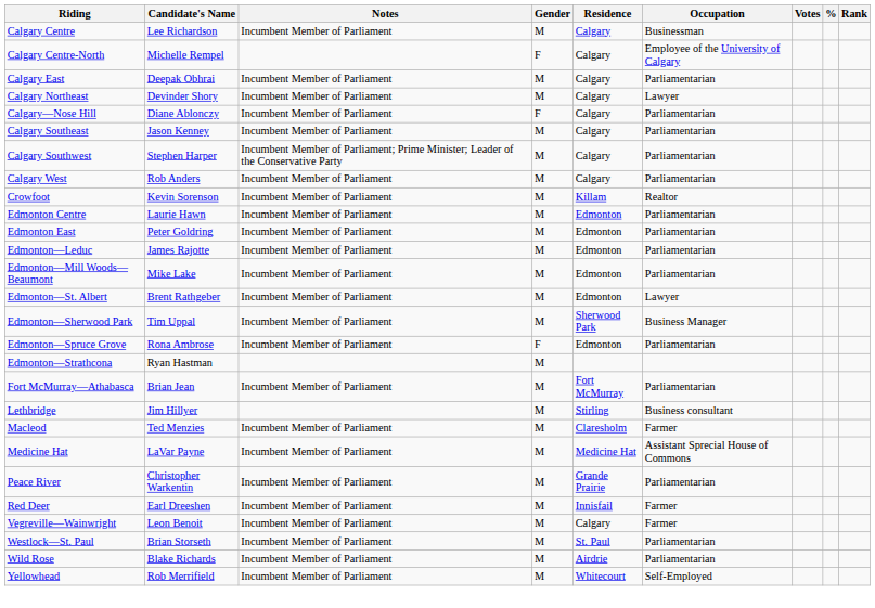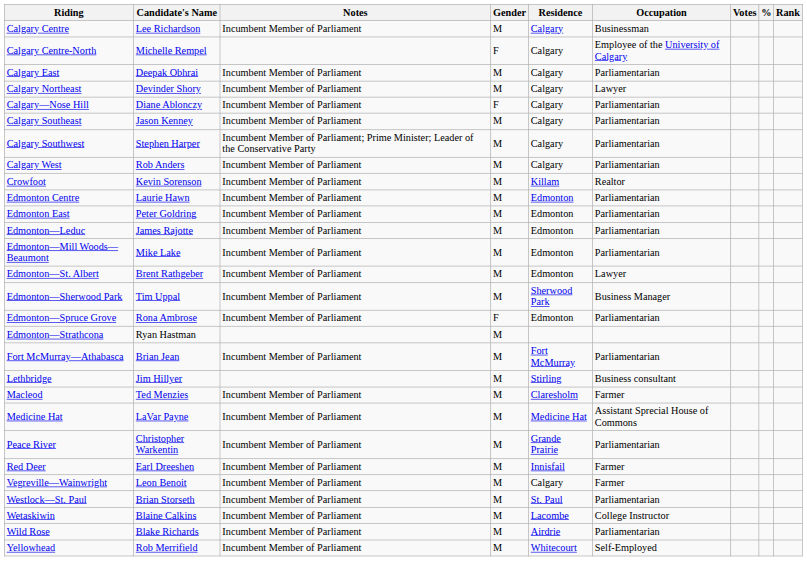 <table class="wikitable">
 <tr>
 <th>Riding<br></th>
 <th>Candidate's Name</th>
 <th>Notes</th>
 <th>Gender</th>
 <th>Residence</th>
 <th>Occupation</th>
 <th>Votes</th>
 <th>%</th>
 <th>Rank</th>
 </tr>
 <tr>
 <td><a href='#'>Calgary Centre</a></td>
 <td><a href='#'>Lee Richardson</a></td>
 <td>Incumbent Member of Parliament</td>
 <td>M</td>
 <td><a href='#'>Calgary</a></td>
 <td>Businessman</td>
 <td></td>
 <td></td>
 <td></td>
 </tr>
 <tr>
 <td><a href='#'>Calgary Centre-North</a></td>
 <td><a href='#'>Michelle Rempel</a></td>
 <td></td>
 <td>F</td>
 <td>Calgary</td>
 <td>Employee of the <a href='#'>University of Calgary</a></td>
 <td></td>
 <td></td>
 <td></td>
 </tr>
 <tr>
 <td><a href='#'>Calgary East</a></td>
 <td><a href='#'>Deepak Obhrai</a></td>
 <td>Incumbent Member of Parliament</td>
 <td>M</td>
 <td>Calgary</td>
 <td>Parliamentarian</td>
 <td></td>
 <td></td>
 <td></td>
 </tr>
 <tr>
 <td><a href='#'>Calgary Northeast</a></td>
 <td><a href='#'>Devinder Shory</a></td>
 <td>Incumbent Member of Parliament</td>
 <td>M</td>
 <td>Calgary</td>
 <td>Lawyer</td>
 <td></td>
 <td></td>
 <td></td>
 </tr>
 <tr>
 <td><a href='#'>Calgary—Nose Hill</a></td>
 <td><a href='#'>Diane Ablonczy</a></td>
 <td>Incumbent Member of Parliament</td>
 <td>F</td>
 <td>Calgary</td>
 <td>Parliamentarian</td>
 <td></td>
 <td></td>
 <td></td>
 </tr>
 <tr>
 <td><a href='#'>Calgary Southeast</a></td>
 <td><a href='#'>Jason Kenney</a></td>
 <td>Incumbent Member of Parliament</td>
 <td>M</td>
 <td>Calgary</td>
 <td>Parliamentarian</td>
 <td></td>
 <td></td>
 <td></td>
 </tr>
 <tr>
 <td><a href='#'>Calgary Southwest</a></td>
 <td><a href='#'>Stephen Harper</a></td>
 <td>Incumbent Member of Parliament; Prime Minister; Leader of the Conservative Party</td>
 <td>M</td>
 <td>Calgary</td>
 <td>Parliamentarian</td>
 <td></td>
 <td></td>
 <td></td>
 </tr>
 <tr>
 <td><a href='#'>Calgary West</a></td>
 <td><a href='#'>Rob Anders</a></td>
 <td>Incumbent Member of Parliament</td>
 <td>M</td>
 <td>Calgary</td>
 <td>Parliamentarian</td>
 <td></td>
 <td></td>
 <td></td>
 </tr>
 <tr>
 <td><a href='#'>Crowfoot</a></td>
 <td><a href='#'>Kevin Sorenson</a></td>
 <td>Incumbent Member of Parliament</td>
 <td>M</td>
 <td><a href='#'>Killam</a></td>
 <td>Realtor</td>
 <td></td>
 <td></td>
 <td></td>
 </tr>
 <tr>
 <td><a href='#'>Edmonton Centre</a></td>
 <td><a href='#'>Laurie Hawn</a></td>
 <td>Incumbent Member of Parliament</td>
 <td>M</td>
 <td><a href='#'>Edmonton</a></td>
 <td>Parliamentarian</td>
 <td></td>
 <td></td>
 <td></td>
 </tr>
 <tr>
 <td><a href='#'>Edmonton East</a></td>
 <td><a href='#'>Peter Goldring</a></td>
 <td>Incumbent Member of Parliament</td>
 <td>M</td>
 <td>Edmonton</td>
 <td>Parliamentarian</td>
 <td></td>
 <td></td>
 <td></td>
 </tr>
 <tr>
 <td><a href='#'>Edmonton—Leduc</a></td>
 <td><a href='#'>James Rajotte</a></td>
 <td>Incumbent Member of Parliament</td>
 <td>M</td>
 <td>Edmonton</td>
 <td>Parliamentarian</td>
 <td></td>
 <td></td>
 <td></td>
 </tr>
 <tr>
 <td><a href='#'>Edmonton—Mill Woods—Beaumont</a></td>
 <td><a href='#'>Mike Lake</a></td>
 <td>Incumbent Member of Parliament</td>
 <td>M</td>
 <td>Edmonton</td>
 <td>Parliamentarian</td>
 <td></td>
 <td></td>
 <td></td>
 </tr>
 <tr>
 <td><a href='#'>Edmonton—St. Albert</a></td>
 <td><a href='#'>Brent Rathgeber</a></td>
 <td>Incumbent Member of Parliament</td>
 <td>M</td>
 <td>Edmonton</td>
 <td>Lawyer</td>
 <td></td>
 <td></td>
 <td></td>
 </tr>
 <tr>
 <td><a href='#'>Edmonton—Sherwood Park</a></td>
 <td><a href='#'>Tim Uppal</a></td>
 <td>Incumbent Member of Parliament</td>
 <td>M</td>
 <td><a href='#'>Sherwood Park</a></td>
 <td>Business Manager</td>
 <td></td>
 <td></td>
 <td></td>
 </tr>
 <tr>
 <td><a href='#'>Edmonton—Spruce Grove</a></td>
 <td><a href='#'>Rona Ambrose</a></td>
 <td>Incumbent Member of Parliament</td>
 <td>F</td>
 <td>Edmonton</td>
 <td>Parliamentarian</td>
 <td></td>
 <td></td>
 <td></td>
 </tr>
 <tr>
 <td><a href='#'>Edmonton—Strathcona</a></td>
 <td>Ryan Hastman</td>
 <td></td>
 <td>M</td>
 <td></td>
 <td></td>
 <td></td>
 <td></td>
 <td></td>
 </tr>
 <tr>
 <td><a href='#'>Fort McMurray—Athabasca</a></td>
 <td><a href='#'>Brian Jean</a></td>
 <td>Incumbent Member of Parliament</td>
 <td>M</td>
 <td><a href='#'>Fort McMurray</a></td>
 <td>Parliamentarian</td>
 <td></td>
 <td></td>
 <td></td>
 </tr>
 <tr>
 <td><a href='#'>Lethbridge</a></td>
 <td><a href='#'>Jim Hillyer</a></td>
 <td></td>
 <td>M</td>
 <td><a href='#'>Stirling</a></td>
 <td>Business consultant</td>
 <td></td>
 <td></td>
 <td></td>
 </tr>
 <tr>
 <td><a href='#'>Macleod</a></td>
 <td><a href='#'>Ted Menzies</a></td>
 <td>Incumbent Member of Parliament</td>
 <td>M</td>
 <td><a href='#'>Claresholm</a></td>
 <td>Farmer</td>
 <td></td>
 <td></td>
 <td></td>
 </tr>
 <tr>
 <td><a href='#'>Medicine Hat</a></td>
 <td><a href='#'>LaVar Payne</a></td>
 <td>Incumbent Member of Parliament</td>
 <td>M</td>
 <td><a href='#'>Medicine Hat</a></td>
 <td>Assistant Sprecial House of Commons</td>
 <td></td>
 <td></td>
 <td></td>
 </tr>
 <tr>
 <td><a href='#'>Peace River</a></td>
 <td><a href='#'>Christopher Warkentin</a></td>
 <td>Incumbent Member of Parliament</td>
 <td>M</td>
 <td><a href='#'>Grande Prairie</a></td>
 <td>Parliamentarian</td>
 <td></td>
 <td></td>
 <td></td>
 </tr>
 <tr>
 <td><a href='#'>Red Deer</a></td>
 <td><a href='#'>Earl Dreeshen</a></td>
 <td>Incumbent Member of Parliament</td>
 <td>M</td>
 <td><a href='#'>Innisfail</a></td>
 <td>Farmer</td>
 <td></td>
 <td></td>
 <td></td>
 </tr>
 <tr>
 <td><a href='#'>Vegreville—Wainwright</a></td>
 <td><a href='#'>Leon Benoit</a></td>
 <td>Incumbent Member of Parliament</td>
 <td>M</td>
 <td>Calgary</td>
 <td>Farmer</td>
 <td></td>
 <td></td>
 <td></td>
 </tr>
 <tr>
 <td><a href='#'>Westlock—St. Paul</a></td>
 <td><a href='#'>Brian Storseth</a></td>
 <td>Incumbent Member of Parliament</td>
 <td>M</td>
 <td><a href='#'>St. Paul</a></td>
 <td>Parliamentarian</td>
 <td></td>
 <td></td>
 <td></td>
 </tr>
 <tr>
+<td><a href='#'>Wetaskiwin</a></td>
+<td><a href='#'>Blaine Calkins</a></td>
+<td>Incumbent Member of Parliament</td>
+<td>M</td>
+<td><a href='#'>Lacombe</a></td>
+<td>College Instructor</td>
+<td></td>
+<td></td>
+<td></td>
+</tr>
+<tr>
 <td><a href='#'>Wild Rose</a></td>
 <td><a href='#'>Blake Richards</a></td>
 <td>Incumbent Member of Parliament</td>
 <td>M</td>
 <td><a href='#'>Airdrie</a></td>
 <td>Parliamentarian</td>
 <td></td>
 <td></td>
 <td></td>
 </tr>
 <tr>
 <td><a href='#'>Yellowhead</a></td>
 <td><a href='#'>Rob Merrifield</a></td>
 <td>Incumbent Member of Parliament</td>
 <td>M</td>
 <td><a href='#'>Whitecourt</a></td>
 <td>Self-Employed</td>
 <td></td>
 <td></td>
 <td></td>
 </tr>
 </table>
